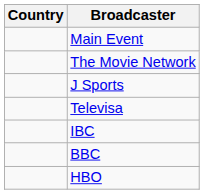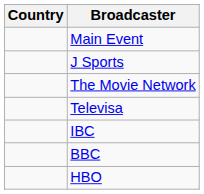 <table class="wikitable">
 <tr>
 <th align=center>Country</th>
 <th align=center>Broadcaster</th>
 </tr>
 <tr>
 <td></td>
 <td><a href='#'>Main Event</a></td>
 </tr>
 <tr>
 <td></td>
-<td><a href='#'>The Movie Network</a></td>
+<td><a href='#'>J Sports</a></td>
 </tr>
 <tr>
 <td></td>
-<td><a href='#'>J Sports</a></td>
+<td><a href='#'>The Movie Network</a></td>
 </tr>
 <tr>
 <td></td>
 <td><a href='#'>Televisa</a></td>
 </tr>
 <tr>
 <td></td>
 <td><a href='#'>IBC</a></td>
 </tr>
 <tr>
 <td></td>
 <td><a href='#'>BBC</a></td>
 </tr>
 <tr>
 <td></td>
 <td><a href='#'>HBO</a></td>
 </tr>
 </table>
